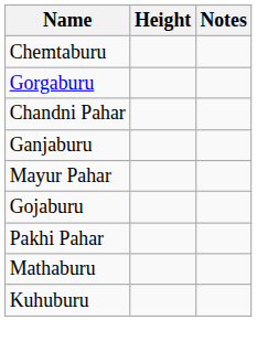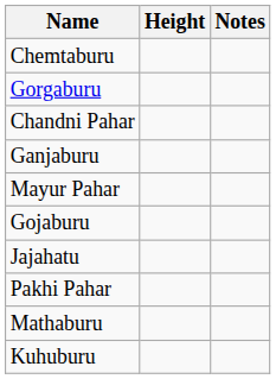 <table class="wikitable sortable">
 <tr>
 <th>Name</th>
 <th>Height</th>
 <th>Notes</th>
 </tr>
 <tr>
 <td>Chemtaburu</td>
 <td></td>
 <td></td>
 </tr>
 <tr>
 <td><a href='#'>Gorgaburu</a></td>
 <td></td>
 <td></td>
 </tr>
 <tr>
 <td>Chandni Pahar</td>
 <td></td>
 <td></td>
 </tr>
 <tr>
 <td>Ganjaburu</td>
 <td></td>
 <td></td>
 </tr>
 <tr>
 <td>Mayur Pahar</td>
 <td></td>
 <td></td>
 </tr>
 <tr>
 <td>Gojaburu</td>
 <td></td>
 <td></td>
 </tr>
 <tr>
+<td>Jajahatu</td>
+<td></td>
+<td></td>
+</tr>
+<tr>
 <td>Pakhi Pahar</td>
 <td></td>
 <td></td>
 </tr>
 <tr>
 <td>Mathaburu</td>
 <td></td>
 <td></td>
 </tr>
 <tr>
 <td>Kuhuburu</td>
 <td></td>
 <td></td>
 </tr>
 </table>
